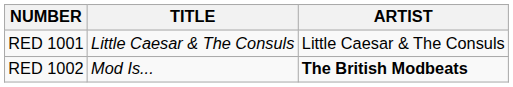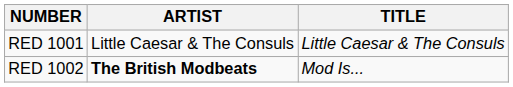 <table class="wikitable">
 <tr>
 <th>NUMBER</th>
+<th>ARTIST</th>
 <th>TITLE</th>
-<th>ARTIST</th>
 </tr>
 <tr>
 <td>RED 1001</td>
+<td>Little Caesar & The Consuls</td>
 <td><em>Little Caesar & The Consuls</em></td>
-<td>Little Caesar & The Consuls</td>
 </tr>
 <tr>
 <td>RED 1002</td>
+<td><strong>The British Modbeats</strong></td>
 <td><em>Mod Is...</em></td>
-<td><strong>The British Modbeats</strong></td>
 </tr>
 </table>
